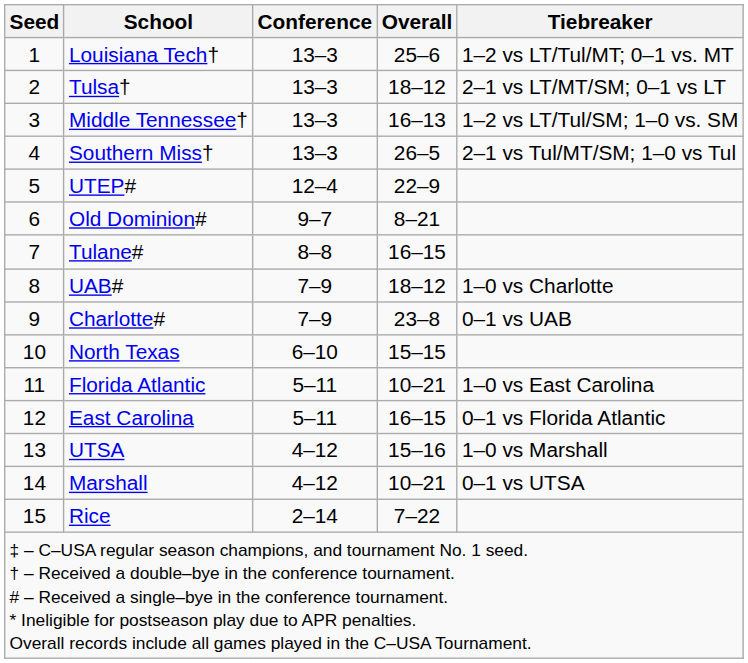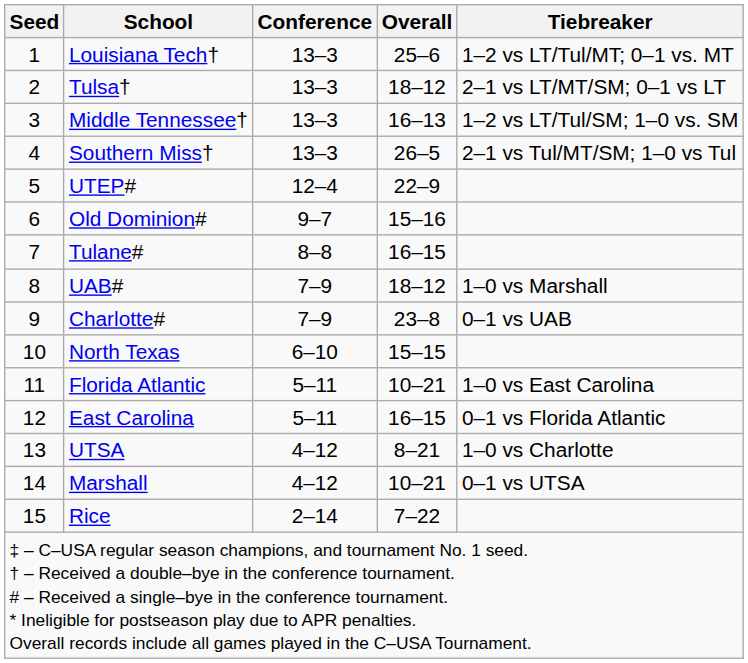 <table class="wikitable" style="white-space:nowrap; font-size:95%; text-align:center">
 <tr>
 <th>Seed</th>
 <th>School</th>
 <th>Conference</th>
 <th>Overall</th>
 <th>Tiebreaker</th>
 </tr>
 <tr>
 <td>1</td>
 <td align=left><a href='#'>Louisiana Tech</a>†</td>
 <td>13–3</td>
 <td>25–6</td>
 <td align=left>1–2 vs LT/Tul/MT; 0–1 vs. MT</td>
 </tr>
 <tr>
 <td>2</td>
 <td align=left><a href='#'>Tulsa</a>†</td>
 <td>13–3</td>
 <td>18–12</td>
 <td align=left>2–1 vs LT/MT/SM; 0–1 vs LT</td>
 </tr>
 <tr>
 <td>3</td>
 <td align=left><a href='#'>Middle Tennessee</a>†</td>
 <td>13–3</td>
 <td>16–13</td>
 <td align=left>1–2 vs LT/Tul/SM; 1–0 vs. SM</td>
 </tr>
 <tr>
 <td>4</td>
 <td align=left><a href='#'>Southern Miss</a>†</td>
 <td>13–3</td>
 <td>26–5</td>
 <td align=left>2–1 vs Tul/MT/SM; 1–0 vs Tul</td>
 </tr>
 <tr>
 <td>5</td>
 <td align=left><a href='#'>UTEP</a>#</td>
 <td>12–4</td>
 <td>22–9</td>
 <td></td>
 </tr>
 <tr>
 <td>6</td>
 <td align=left><a href='#'>Old Dominion</a>#</td>
 <td>9–7</td>
-<td>8–21</td>
+<td>15–16</td>
 <td></td>
 </tr>
 <tr>
 <td>7</td>
 <td align=left><a href='#'>Tulane</a>#</td>
 <td>8–8</td>
 <td>16–15</td>
 <td></td>
 </tr>
 <tr>
 <td>8</td>
 <td align=left><a href='#'>UAB</a>#</td>
 <td>7–9</td>
 <td>18–12</td>
-<td align=left>1–0 vs Charlotte</td>
+<td align=left>1–0 vs Marshall</td>
 </tr>
 <tr>
 <td>9</td>
 <td align=left><a href='#'>Charlotte</a>#</td>
 <td>7–9</td>
 <td>23–8</td>
 <td align=left>0–1 vs UAB</td>
 </tr>
 <tr>
 <td>10</td>
 <td align=left><a href='#'>North Texas</a></td>
 <td>6–10</td>
 <td>15–15</td>
 <td></td>
 </tr>
 <tr>
 <td>11</td>
 <td align=left><a href='#'>Florida Atlantic</a></td>
 <td>5–11</td>
 <td>10–21</td>
 <td align=left>1–0 vs East Carolina</td>
 </tr>
 <tr>
 <td>12</td>
 <td align=left><a href='#'>East Carolina</a></td>
 <td>5–11</td>
 <td>16–15</td>
 <td align=left>0–1 vs Florida Atlantic</td>
 </tr>
 <tr>
 <td>13</td>
 <td align=left><a href='#'>UTSA</a></td>
 <td>4–12</td>
-<td>15–16</td>
-<td align=left>1–0 vs Marshall</td>
+<td>8–21</td>
+<td align=left>1–0 vs Charlotte</td>
 </tr>
 <tr>
 <td>14</td>
 <td align=left><a href='#'>Marshall</a></td>
 <td>4–12</td>
 <td>10–21</td>
 <td align=left>0–1 vs UTSA</td>
 </tr>
 <tr>
 <td>15</td>
 <td align=left><a href='#'>Rice</a></td>
 <td>2–14</td>
 <td>7–22</td>
 <td></td>
 </tr>
 <tr>
 <td colspan=5 align=left><small>‡ – C–USA regular season champions, and tournament No. 1 seed.<br>† – Received a double–bye in the conference tournament.<br># – Received a single–bye in the conference tournament.<br>* Ineligible for postseason play due to APR penalties.<br>Overall records include all games played in the C–USA Tournament.</small></td>
 </tr>
 </table>
